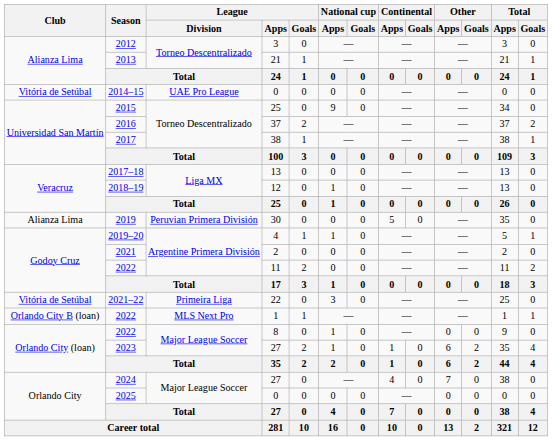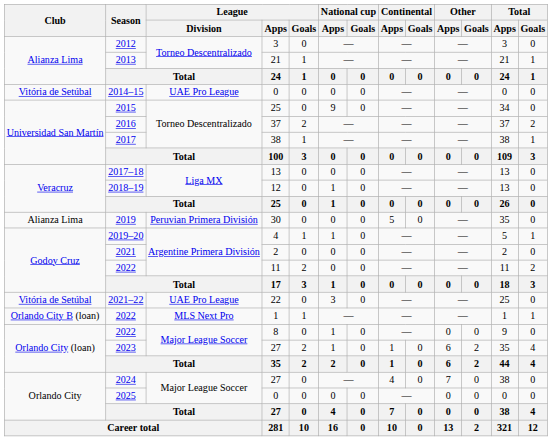 <table class="wikitable" style="text-align:center">
 <tr>
 <th rowspan="2">Club</th>
 <th rowspan="2">Season</th>
 <th colspan="3">League</th>
 <th colspan="2">National cup</th>
 <th colspan="2">Continental</th>
 <th colspan="2">Other</th>
 <th colspan="2">Total</th>
 </tr>
 <tr>
 <th>Division</th>
 <th>Apps</th>
 <th>Goals</th>
 <th>Apps</th>
 <th>Goals</th>
 <th>Apps</th>
 <th>Goals</th>
 <th>Apps</th>
 <th>Goals</th>
 <th>Apps</th>
 <th>Goals</th>
 </tr>
 <tr>
 <td rowspan="3"><a href='#'>Alianza Lima</a></td>
 <td><a href='#'>2012</a></td>
 <td rowspan="2"><a href='#'>Torneo Descentralizado</a></td>
 <td>3</td>
 <td>0</td>
 <td colspan="2">—</td>
 <td colspan="2">—</td>
 <td colspan="2">—</td>
 <td>3</td>
 <td>0</td>
 </tr>
 <tr>
 <td><a href='#'>2013</a></td>
 <td>21</td>
 <td>1</td>
 <td colspan="2">—</td>
 <td colspan="2">—</td>
 <td colspan="2">—</td>
 <td>21</td>
 <td>1</td>
 </tr>
 <tr>
 <th colspan="2">Total</th>
 <th>24</th>
 <th>1</th>
 <th>0</th>
 <th>0</th>
 <th>0</th>
 <th>0</th>
 <th>0</th>
 <th>0</th>
 <th>24</th>
 <th>1</th>
 </tr>
 <tr>
 <td><a href='#'>Vitória de Setúbal</a></td>
 <td><a href='#'>2014–15</a></td>
 <td><a href='#'>UAE Pro League</a></td>
 <td>0</td>
 <td>0</td>
 <td>0</td>
 <td>0</td>
 <td colspan="2">—</td>
 <td colspan="2">—</td>
 <td>0</td>
 <td>0</td>
 </tr>
 <tr>
 <td rowspan="4"><a href='#'>Universidad San Martín</a></td>
 <td><a href='#'>2015</a></td>
 <td rowspan="3">Torneo Descentralizado</td>
 <td>25</td>
 <td>0</td>
 <td>9</td>
 <td>0</td>
 <td colspan="2">—</td>
 <td colspan="2">—</td>
 <td>34</td>
 <td>0</td>
 </tr>
 <tr>
 <td><a href='#'>2016</a></td>
 <td>37</td>
 <td>2</td>
 <td colspan="2">—</td>
 <td colspan="2">—</td>
 <td colspan="2">—</td>
 <td>37</td>
 <td>2</td>
 </tr>
 <tr>
 <td><a href='#'>2017</a></td>
 <td>38</td>
 <td>1</td>
 <td colspan="2">—</td>
 <td colspan="2">—</td>
 <td colspan="2">—</td>
 <td>38</td>
 <td>1</td>
 </tr>
 <tr>
 <th colspan="2">Total</th>
 <th>100</th>
 <th>3</th>
 <th>0</th>
 <th>0</th>
 <th>0</th>
 <th>0</th>
 <th>0</th>
 <th>0</th>
 <th>109</th>
 <th>3</th>
 </tr>
 <tr>
 <td rowspan="3"><a href='#'>Veracruz</a></td>
 <td><a href='#'>2017–18</a></td>
 <td rowspan="2"><a href='#'>Liga MX</a></td>
 <td>13</td>
 <td>0</td>
 <td>0</td>
 <td>0</td>
 <td colspan="2">—</td>
 <td colspan="2">—</td>
 <td>13</td>
 <td>0</td>
 </tr>
 <tr>
 <td><a href='#'>2018–19</a></td>
 <td>12</td>
 <td>0</td>
 <td>1</td>
 <td>0</td>
 <td colspan="2">—</td>
 <td colspan="2">—</td>
 <td>13</td>
 <td>0</td>
 </tr>
 <tr>
 <th colspan="2">Total</th>
 <th>25</th>
 <th>0</th>
 <th>1</th>
 <th>0</th>
 <th>0</th>
 <th>0</th>
 <th>0</th>
 <th>0</th>
 <th>26</th>
 <th>0</th>
 </tr>
 <tr>
 <td>Alianza Lima</td>
 <td><a href='#'>2019</a></td>
 <td><a href='#'>Peruvian Primera División</a></td>
 <td>30</td>
 <td>0</td>
 <td>0</td>
 <td>0</td>
 <td>5</td>
 <td>0</td>
 <td colspan="2">—</td>
 <td>35</td>
 <td>0</td>
 </tr>
 <tr>
 <td rowspan="4"><a href='#'>Godoy Cruz</a></td>
 <td><a href='#'>2019–20</a></td>
 <td rowspan="3"><a href='#'>Argentine Primera División</a></td>
 <td>4</td>
 <td>1</td>
 <td>1</td>
 <td>0</td>
 <td colspan="2">—</td>
 <td colspan="2">—</td>
 <td>5</td>
 <td>1</td>
 </tr>
 <tr>
 <td><a href='#'>2021</a></td>
 <td>2</td>
 <td>0</td>
 <td>0</td>
 <td>0</td>
 <td colspan="2">—</td>
 <td colspan="2">—</td>
 <td>2</td>
 <td>0</td>
 </tr>
 <tr>
 <td><a href='#'>2022</a></td>
 <td>11</td>
 <td>2</td>
 <td>0</td>
 <td>0</td>
 <td colspan="2">—</td>
 <td colspan="2">—</td>
 <td>11</td>
 <td>2</td>
 </tr>
 <tr>
 <th colspan="2">Total</th>
 <th>17</th>
 <th>3</th>
 <th>1</th>
 <th>0</th>
 <th>0</th>
 <th>0</th>
 <th>0</th>
 <th>0</th>
 <th>18</th>
 <th>3</th>
 </tr>
 <tr>
 <td><a href='#'>Vitória de Setúbal</a></td>
 <td><a href='#'>2021–22</a></td>
-<td><a href='#'>Primeira Liga</a></td>
+<td><a href='#'>UAE Pro League</a></td>
 <td>22</td>
 <td>0</td>
 <td>3</td>
 <td>0</td>
 <td colspan="2">—</td>
 <td colspan="2">—</td>
 <td>25</td>
 <td>0</td>
 </tr>
 <tr>
 <td><a href='#'>Orlando City B</a> (loan)</td>
 <td><a href='#'>2022</a></td>
 <td><a href='#'>MLS Next Pro</a></td>
 <td>1</td>
 <td>1</td>
 <td colspan="2">—</td>
 <td colspan="2">—</td>
 <td colspan="2">—</td>
 <td>1</td>
 <td>1</td>
 </tr>
 <tr>
 <td rowspan="3"><a href='#'>Orlando City</a> (loan)</td>
 <td><a href='#'>2022</a></td>
 <td rowspan="2"><a href='#'>Major League Soccer</a></td>
 <td>8</td>
 <td>0</td>
 <td>1</td>
 <td>0</td>
 <td colspan="2">—</td>
 <td>0</td>
 <td>0</td>
 <td>9</td>
 <td>0</td>
 </tr>
 <tr>
 <td><a href='#'>2023</a></td>
 <td>27</td>
 <td>2</td>
 <td>1</td>
 <td>0</td>
 <td>1</td>
 <td>0</td>
 <td>6</td>
 <td>2</td>
 <td>35</td>
 <td>4</td>
 </tr>
 <tr>
 <th colspan="2">Total</th>
 <th>35</th>
 <th>2</th>
 <th>2</th>
 <th>0</th>
 <th>1</th>
 <th>0</th>
 <th>6</th>
 <th>2</th>
 <th>44</th>
 <th>4</th>
 </tr>
 <tr>
 <td rowspan="3">Orlando City</td>
 <td><a href='#'>2024</a></td>
 <td rowspan="2">Major League Soccer</td>
 <td>27</td>
 <td>0</td>
 <td colspan="2">—</td>
 <td>4</td>
 <td>0</td>
 <td>7</td>
 <td>0</td>
 <td>38</td>
 <td>0</td>
 </tr>
 <tr>
 <td><a href='#'>2025</a></td>
 <td>0</td>
 <td>0</td>
 <td>0</td>
 <td>0</td>
 <td colspan="2">—</td>
 <td>0</td>
 <td>0</td>
 <td>0</td>
 <td>0</td>
 </tr>
 <tr>
 <th colspan="2">Total</th>
 <th>27</th>
 <th>0</th>
 <th>4</th>
 <th>0</th>
 <th>7</th>
 <th>0</th>
 <th>0</th>
 <th>0</th>
 <th>38</th>
 <th>4</th>
 </tr>
 <tr>
 <th colspan="3">Career total</th>
 <th>281</th>
 <th>10</th>
 <th>16</th>
 <th>0</th>
 <th>10</th>
 <th>0</th>
 <th>13</th>
 <th>2</th>
 <th>321</th>
 <th>12</th>
 </tr>
 </table>
